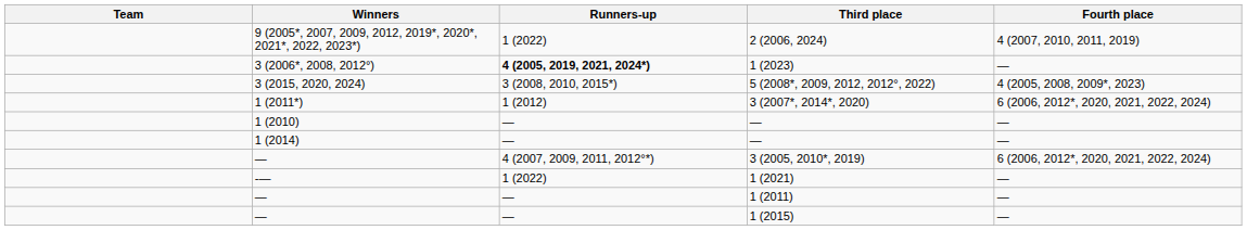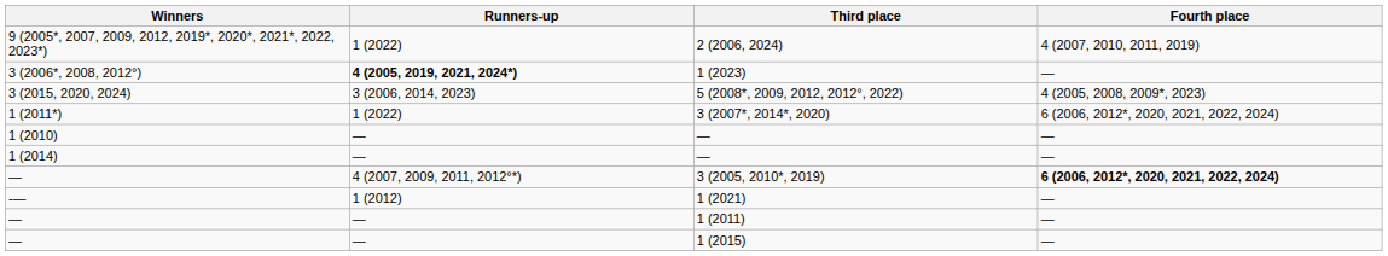 <table class="wikitable" bgcolor="#f7f8ff" style="font-size: 95%; border: gray 1px; border-collapse: collapse; width:100%">
 <tr>
-<th width="20%">Team</th>
 <th width="20%">Winners</th>
 <th width="20%">Runners-up</th>
 <th width="20%">Third place</th>
 <th width="20%">Fourth place</th>
 </tr>
 <tr>
-<td></td>
 <td>9 (2005*, 2007, 2009, 2012, 2019*, 2020*, 2021*, 2022, 2023*)</td>
 <td>1 (2022)</td>
 <td>2 (2006, 2024)</td>
 <td>4 (2007, 2010, 2011, 2019)</td>
 </tr>
 <tr>
-<td></td>
 <td>3 (2006*, 2008, 2012°)</td>
 <td><strong>4 (2005, 2019, 2021, 2024*)</strong></td>
 <td>1 (2023)</td>
 <td>—</td>
 </tr>
 <tr>
-<td></td>
 <td>3 (2015, 2020, 2024)</td>
-<td>3 (2008, 2010, 2015*)</td>
+<td>3 (2006, 2014, 2023)</td>
 <td>5 (2008*, 2009, 2012, 2012°, 2022)</td>
 <td>4 (2005, 2008, 2009*, 2023)</td>
 </tr>
 <tr>
-<td></td>
 <td>1 (2011*)</td>
-<td>1 (2012)</td>
+<td>1 (2022)</td>
 <td>3 (2007*, 2014*, 2020)</td>
 <td>6 (2006, 2012*, 2020, 2021, 2022, 2024)</td>
 </tr>
 <tr>
-<td><em></em></td>
 <td>1 (2010)</td>
 <td>—</td>
 <td>—</td>
 <td>—</td>
 </tr>
 <tr>
-<td><em></em></td>
 <td>1 (2014)</td>
 <td>—</td>
 <td>—</td>
 <td>—</td>
 </tr>
 <tr>
-<td></td>
 <td>—</td>
 <td>4 (2007, 2009, 2011, 2012°*)</td>
 <td>3 (2005, 2010*, 2019)</td>
-<td>6 (2006, 2012*, 2020, 2021, 2022, 2024)</td>
+<td><strong>6 (2006, 2012*, 2020, 2021, 2022, 2024)</strong></td>
 </tr>
 <tr>
-<td><em></em></td>
 <td>-—</td>
-<td>1 (2022)</td>
+<td>1 (2012)</td>
 <td>1 (2021)</td>
 <td>—</td>
 </tr>
 <tr>
-<td><em></em></td>
 <td>—</td>
 <td>—</td>
 <td>1 (2011)</td>
 <td>—</td>
 </tr>
 <tr>
-<td><em></em></td>
 <td>—</td>
 <td>—</td>
 <td>1 (2015)</td>
 <td>—</td>
 </tr>
 </table>
